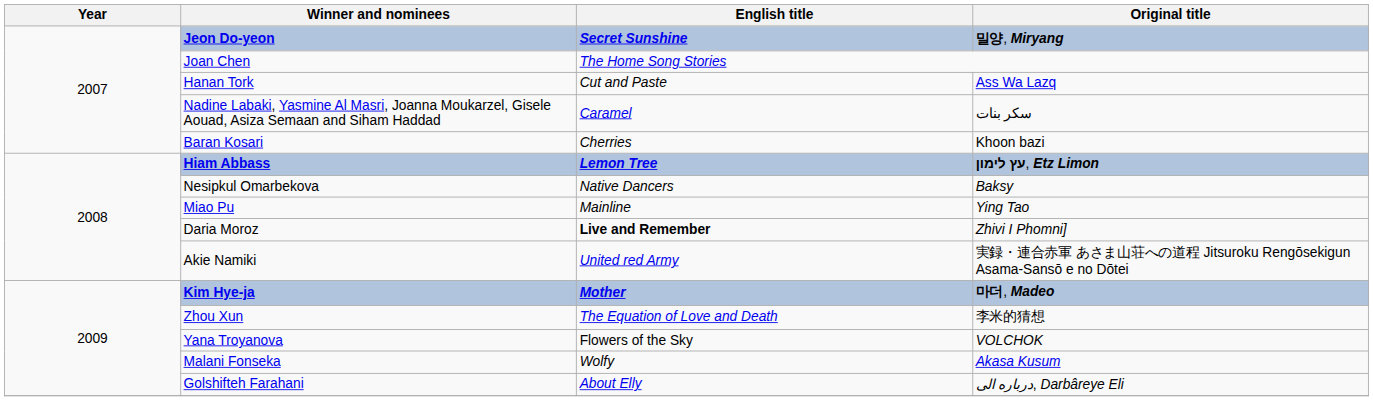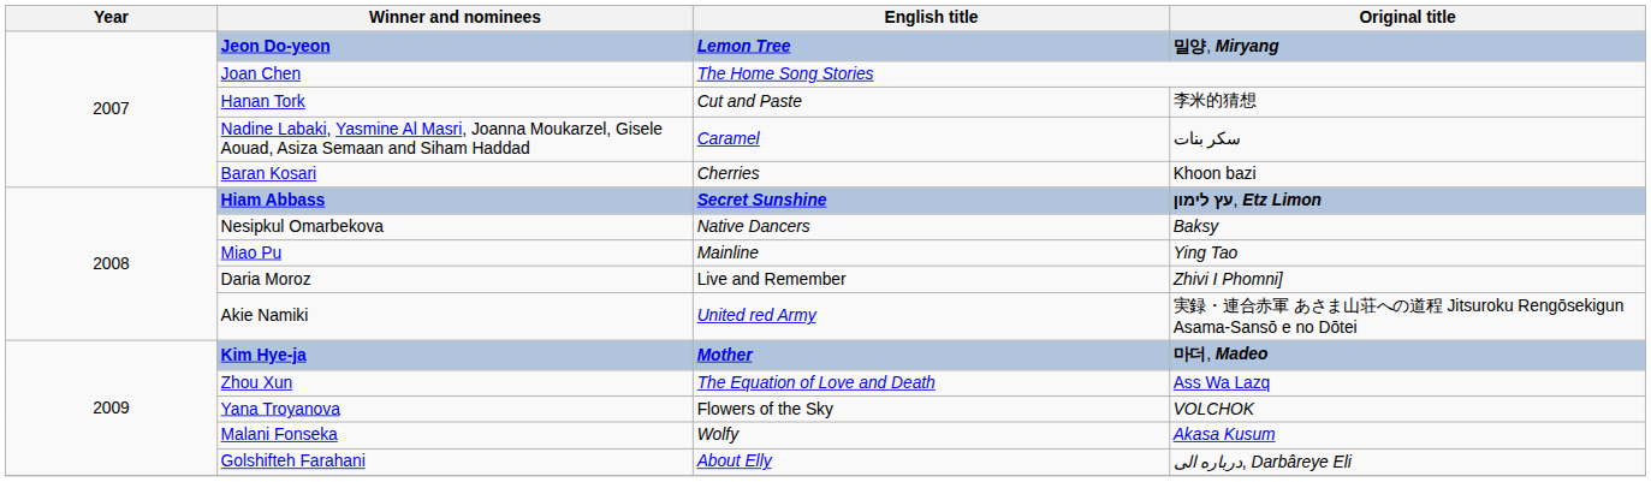 <table class="wikitable" width="80%">
 <tr>
 <th width="8%"><strong>Year</strong></th>
 <th width="18%"><strong>Winner and nominees</strong></th>
 <th width="18%"><strong>English title</strong></th>
 <th width="18%"><strong>Original title</strong></th>
 </tr>
 <tr>
 <td rowspan="5" style="text-align:center;">2007</td>
 <td style="background:#B0C4DE;"> <strong><a href='#'>Jeon Do-yeon</a></strong></td>
-<td style="background:#B0C4DE;"><strong><em><a href='#'>Secret Sunshine</a></em></strong></td>
+<td style="background:#B0C4DE;"><strong><em><a href='#'>Lemon Tree</a></em></strong></td>
 <td style="background:#B0C4DE;"><strong>밀양</strong>, <strong><em>Miryang</em></strong></td>
 </tr>
 <tr>
 <td>  <a href='#'>Joan Chen</a></td>
 <td colspan="2"><em><a href='#'>The Home Song Stories</a></em></td>
 </tr>
 <tr>
 <td> <a href='#'>Hanan Tork</a></td>
 <td><em>Cut and Paste</em></td>
-<td><a href='#'>Ass Wa Lazq</a></td>
+<td>李米的猜想</td>
 </tr>
 <tr>
 <td> <a href='#'>Nadine Labaki</a>, <a href='#'>Yasmine Al Masri</a>, Joanna Moukarzel, Gisele Aouad, Asiza Semaan and Siham Haddad</td>
 <td><em><a href='#'>Caramel</a></em></td>
 <td>سكر بنات</td>
 </tr>
 <tr>
 <td> <a href='#'>Baran Kosari</a></td>
 <td><em>Cherries</em></td>
 <td>Khoon bazi</td>
 </tr>
 <tr>
 <td rowspan="5" style="text-align:center;">2008</td>
 <td style="background:#B0C4DE;"> <strong><a href='#'>Hiam Abbass</a></strong></td>
-<td style="background:#B0C4DE;"><strong><em><a href='#'>Lemon Tree</a></em></strong></td>
+<td style="background:#B0C4DE;"><strong><em><a href='#'>Secret Sunshine</a></em></strong></td>
 <td style="background:#B0C4DE;"><strong> עץ לימון</strong>, <strong><em>Etz Limon</em></strong></td>
 </tr>
 <tr>
 <td> Nesipkul Omarbekova</td>
 <td><em>Native Dancers</em></td>
 <td><em>Baksy</em></td>
 </tr>
 <tr>
 <td> <a href='#'>Miao Pu </a></td>
 <td><em>Mainline</em></td>
 <td><em>Ying Tao</em></td>
 </tr>
 <tr>
 <td> Daria Moroz</td>
-<td><strong>Live and Remember</strong></td>
+<td>Live and Remember</td>
 <td><em>Zhivi I Phomni]</em></td>
 </tr>
 <tr>
 <td> Akie Namiki</td>
 <td><em><a href='#'>United red Army</a></em></td>
 <td>実録・連合赤軍 あさま山荘への道程 Jitsuroku Rengōsekigun Asama-Sansō e no Dōtei</td>
 </tr>
 <tr>
 <td rowspan="5" style="text-align:center;">2009</td>
 <td style="background:#B0C4DE;"> <strong><a href='#'>Kim Hye-ja</a></strong></td>
 <td style="background:#B0C4DE;"><strong><em><a href='#'>Mother</a></em></strong></td>
 <td style="background:#B0C4DE;"><strong> 마더</strong>, <strong><em>Madeo</em></strong></td>
 </tr>
 <tr>
 <td> <a href='#'>Zhou Xun</a></td>
 <td><em><a href='#'>The Equation of Love and Death</a></em></td>
-<td>李米的猜想</td>
+<td><a href='#'>Ass Wa Lazq</a></td>
 </tr>
 <tr>
 <td> <a href='#'>Yana Troyanova</a></td>
 <td>Flowers of the Sky</td>
 <td><em>VOLCHOK</em></td>
 </tr>
 <tr>
 <td> <a href='#'>Malani Fonseka</a></td>
 <td><em>Wolfy</em></td>
 <td><em><a href='#'>Akasa Kusum</a></em></td>
 </tr>
 <tr>
 <td> <a href='#'>Golshifteh Farahani</a></td>
 <td><em><a href='#'>About Elly</a></em></td>
 <td><em> درباره الی</em>,  <em>Darbâreye Eli</em></td>
 </tr>
 <tr>
 </tr>
 </table>
